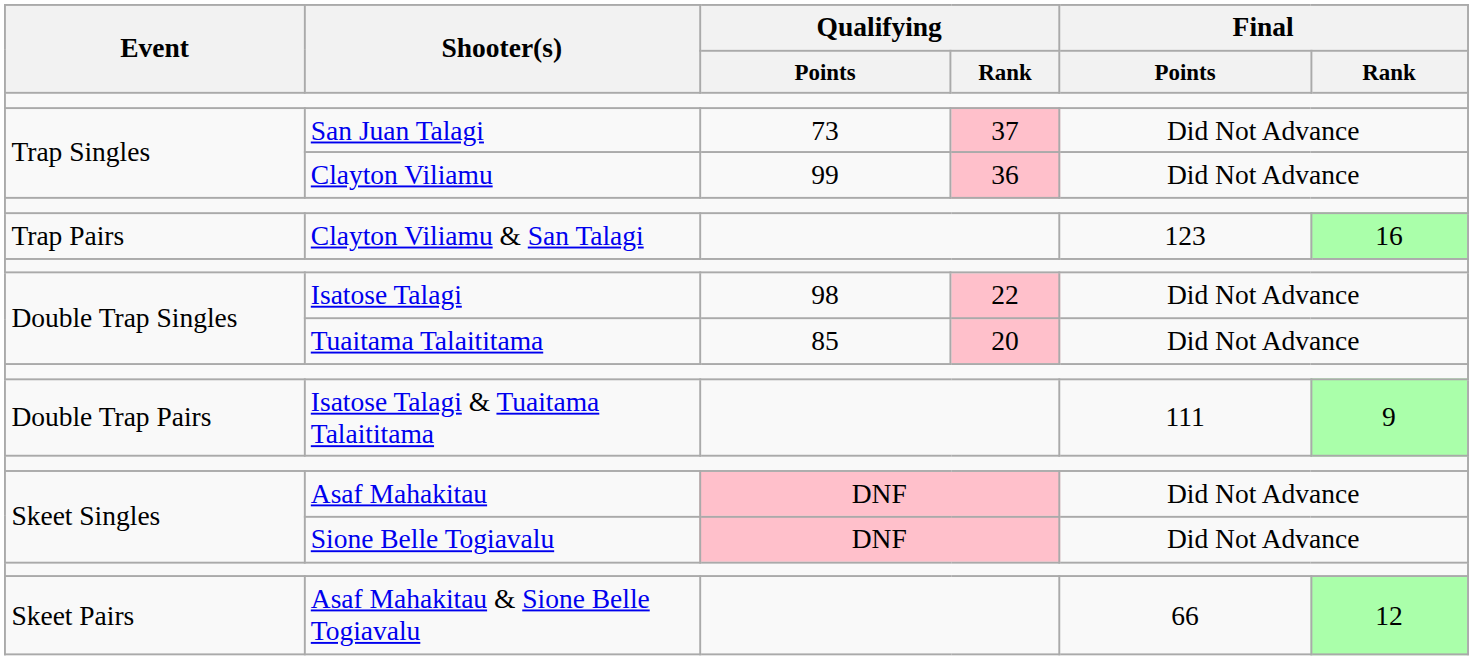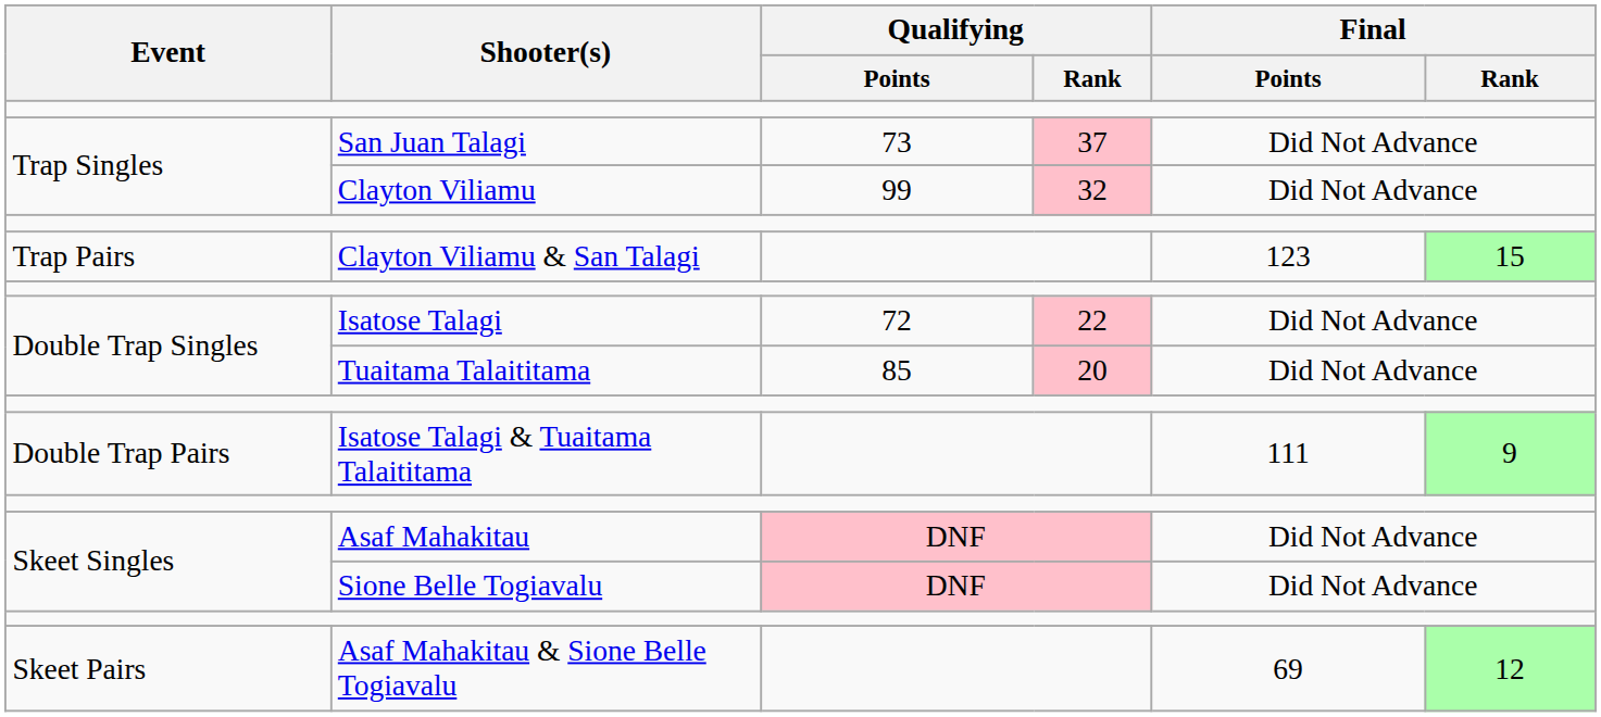 <table class=wikitable style="font-size:90%">
 <tr>
 <th rowspan="2" style="width:150px;">Event</th>
 <th rowspan="2" style="width:200px;">Shooter(s)</th>
 <th colspan="2" style="width:175px;">Qualifying</th>
 <th colspan="2" style="width:200px;">Final</th>
 </tr>
 <tr>
 <th style="line-height:1em; width:125px;"><small>Points</small></th>
 <th style="line-height:1em; width:50px;"><small>Rank</small></th>
 <th style="line-height:1em; width:125px;"><small>Points</small></th>
 <th style="line-height:1em; width:75px;"><small>Rank</small></th>
 </tr>
 <tr>
 <td colspan="6" style="height:1px;;"></td>
 </tr>
 <tr>
 <td rowspan=2>Trap Singles</td>
 <td><a href='#'>San Juan Talagi</a></td>
 <td style="text-align:center;">73</td>
 <td style="text-align:center; background:pink;">37</td>
 <td colspan="2" style="text-align:center;">Did Not Advance</td>
 </tr>
 <tr>
 <td><a href='#'>Clayton Viliamu</a></td>
 <td style="text-align:center;">99</td>
-<td style="text-align:center; background:pink;">36</td>
+<td style="text-align:center; background:pink;">32</td>
 <td colspan="2" style="text-align:center;">Did Not Advance</td>
 </tr>
 <tr>
 <td colspan="6" style="height:1px;;"></td>
 </tr>
 <tr>
 <td>Trap Pairs</td>
 <td><a href='#'>Clayton Viliamu</a> & <a href='#'>San Talagi</a></td>
 <td colspan="2" style="text-align:center;"></td>
 <td style="text-align:center;">123</td>
-<td style="text-align:center; background:#afa;">16</td>
+<td style="text-align:center; background:#afa;">15</td>
 </tr>
 <tr>
 <td colspan="6" style="height:1px;;"></td>
 </tr>
 <tr>
 <td rowspan=2>Double Trap Singles</td>
 <td><a href='#'>Isatose Talagi</a></td>
-<td style="text-align:center;">98</td>
+<td style="text-align:center;">72</td>
 <td style="text-align:center; background:pink;">22</td>
 <td colspan="2" style="text-align:center;">Did Not Advance</td>
 </tr>
 <tr>
 <td><a href='#'>Tuaitama Talaititama</a></td>
 <td style="text-align:center;">85</td>
 <td style="text-align:center; background:pink;">20</td>
 <td colspan="2" style="text-align:center;">Did Not Advance</td>
 </tr>
 <tr>
 <td colspan="6" style="height:1px;;"></td>
 </tr>
 <tr>
 <td>Double Trap Pairs</td>
 <td><a href='#'>Isatose Talagi</a> & <a href='#'>Tuaitama Talaititama</a></td>
 <td colspan="2" style="text-align:center;"></td>
 <td style="text-align:center;">111</td>
 <td style="text-align:center; background:#afa;">9</td>
 </tr>
 <tr>
 <td colspan="6" style="height:1px;;"></td>
 </tr>
 <tr>
 <td rowspan=2>Skeet Singles</td>
 <td><a href='#'>Asaf Mahakitau</a></td>
 <td colspan="2" style="text-align:center; background:pink;">DNF</td>
 <td colspan="2" style="text-align:center;">Did Not Advance</td>
 </tr>
 <tr>
 <td><a href='#'>Sione Belle Togiavalu</a></td>
 <td colspan="2" style="text-align:center; background:pink;">DNF</td>
 <td colspan="2" style="text-align:center;">Did Not Advance</td>
 </tr>
 <tr>
 <td colspan="6" style="height:1px;;"></td>
 </tr>
 <tr>
 <td>Skeet Pairs</td>
 <td><a href='#'>Asaf Mahakitau</a> & <a href='#'>Sione Belle Togiavalu</a></td>
 <td colspan="2" style="text-align:center;"></td>
-<td style="text-align:center;">66</td>
+<td style="text-align:center;">69</td>
 <td style="text-align:center; background:#afa;">12</td>
 </tr>
 </table>
